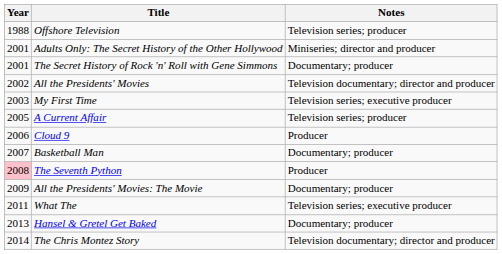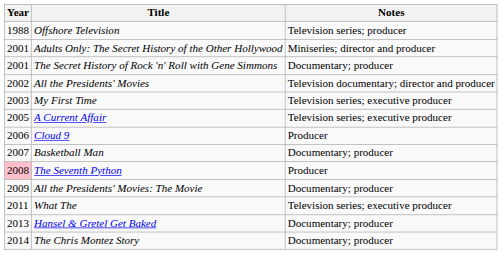 <table class="wikitable sortable">
 <tr>
 <th>Year</th>
 <th>Title</th>
 <th>Notes</th>
 </tr>
 <tr>
 <td>1988</td>
 <td><em>Offshore Television</em></td>
 <td>Television series; producer</td>
 </tr>
 <tr>
 <td>2001</td>
 <td><em>Adults Only: The Secret History of the Other Hollywood</em></td>
 <td>Miniseries; director and producer</td>
 </tr>
 <tr>
 <td>2001</td>
 <td><em>The Secret History of Rock 'n' Roll with Gene Simmons</em></td>
 <td>Documentary; producer</td>
 </tr>
 <tr>
 <td>2002</td>
 <td><em>All the Presidents' Movies</em></td>
 <td>Television documentary; director and producer</td>
 </tr>
 <tr>
 <td>2003</td>
 <td><em>My First Time</em></td>
 <td>Television series; executive producer</td>
 </tr>
 <tr>
 <td>2005</td>
 <td><em><a href='#'>A Current Affair</a></em></td>
-<td>Television series; producer</td>
+<td>Television series; executive producer</td>
 </tr>
 <tr>
 <td>2006</td>
 <td><em><a href='#'>Cloud 9</a></em></td>
 <td>Producer</td>
 </tr>
 <tr>
 <td>2007</td>
 <td><em>Basketball Man</em></td>
 <td>Documentary; producer</td>
 </tr>
 <tr>
 <td style="background: pink;">2008</td>
 <td><em><a href='#'>The Seventh Python</a></em></td>
 <td>Producer</td>
 </tr>
 <tr>
 <td>2009</td>
 <td><em>All the Presidents' Movies: The Movie</em></td>
 <td>Documentary; producer</td>
 </tr>
 <tr>
 <td>2011</td>
 <td><em>What The</em></td>
 <td>Television series; executive producer</td>
 </tr>
 <tr>
 <td>2013</td>
 <td><em><a href='#'>Hansel & Gretel Get Baked</a></em></td>
 <td>Documentary; producer</td>
 </tr>
 <tr>
 <td>2014</td>
 <td><em>The Chris Montez Story</em></td>
-<td>Television documentary; director and producer</td>
+<td>Documentary; producer</td>
 </tr>
 </table>
